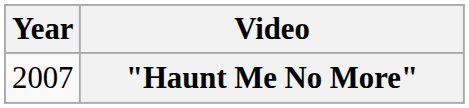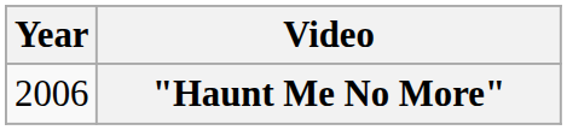 <table class="wikitable plainrowheaders">
 <tr>
 <th>Year</th>
 <th style="width:12em;">Video</th>
 </tr>
 <tr>
-<td>2007</td>
+<td>2006</td>
 <th scope="row">"Haunt Me No More"</th>
 </tr>
 </table>
